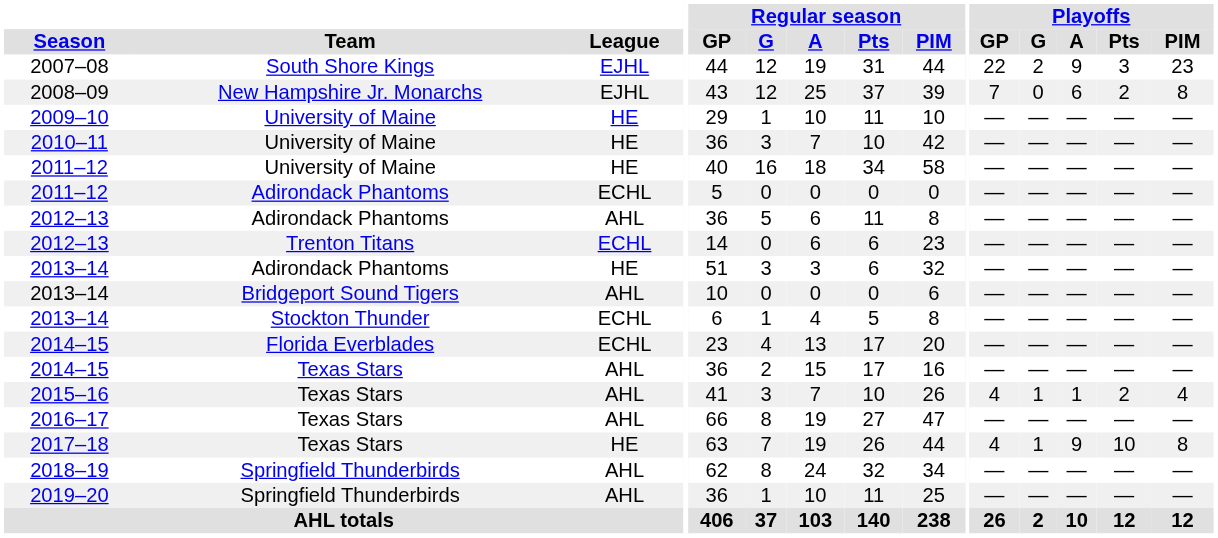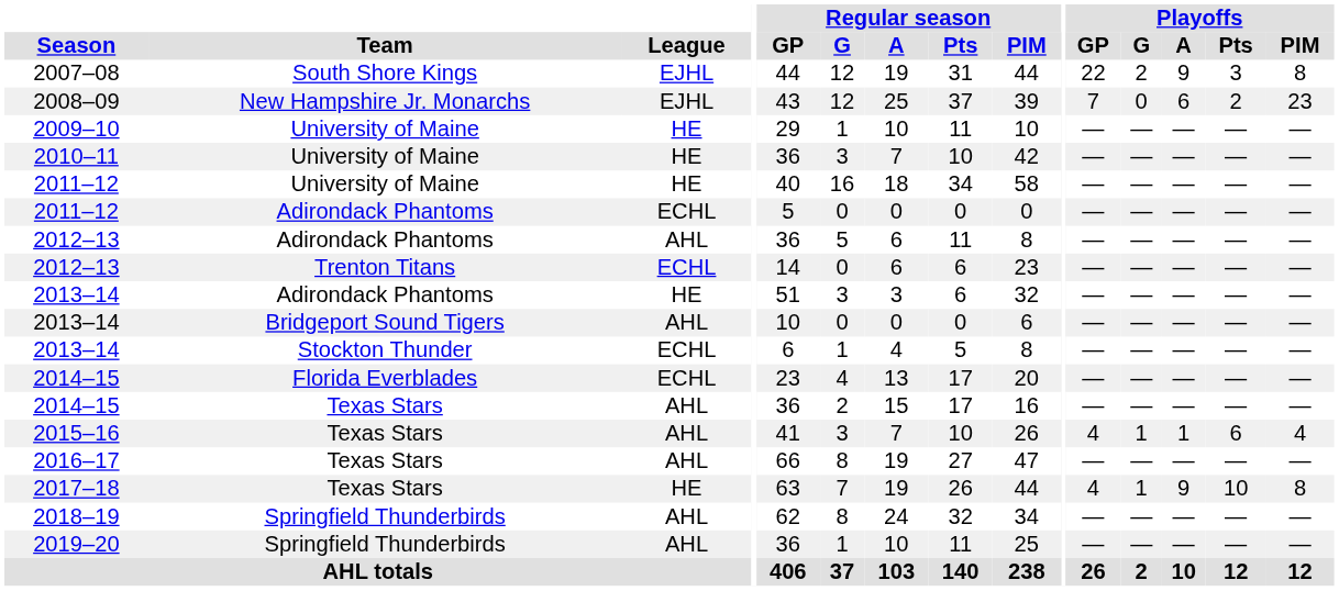 <table border="0" cellpadding="1" cellspacing="0" style="text-align:center; width:60em">
 <tr bgcolor="#e0e0e0">
 <th colspan="3" bgcolor="#ffffff"></th>
 <th rowspan="99" bgcolor="#ffffff"></th>
 <th colspan="5"><a href='#'>Regular season</a></th>
 <th rowspan="99" bgcolor="#ffffff"></th>
 <th colspan="5"><a href='#'>Playoffs</a></th>
 </tr>
 <tr bgcolor="#e0e0e0">
 <th><a href='#'>Season</a></th>
 <th>Team</th>
 <th>League</th>
 <th>GP</th>
 <th><a href='#'>G</a></th>
 <th><a href='#'>A</a></th>
 <th><a href='#'>Pts</a></th>
 <th><a href='#'>PIM</a></th>
 <th>GP</th>
 <th>G</th>
 <th>A</th>
 <th>Pts</th>
 <th>PIM</th>
 </tr>
 <tr ALIGN="center">
 <td>2007–08</td>
 <td><a href='#'>South Shore Kings</a></td>
 <td><a href='#'>EJHL</a></td>
 <td>44</td>
 <td>12</td>
 <td>19</td>
 <td>31</td>
 <td>44</td>
 <td>22</td>
 <td>2</td>
 <td>9</td>
 <td>3</td>
-<td>23</td>
+<td>8</td>
 </tr>
 <tr ALIGN="center" bgcolor="#f0f0f0">
 <td>2008–09</td>
 <td><a href='#'>New Hampshire Jr. Monarchs</a></td>
 <td>EJHL</td>
 <td>43</td>
 <td>12</td>
 <td>25</td>
 <td>37</td>
 <td>39</td>
 <td>7</td>
 <td>0</td>
 <td>6</td>
 <td>2</td>
-<td>8</td>
+<td>23</td>
 </tr>
 <tr ALIGN="center">
 <td><a href='#'>2009–10</a></td>
 <td><a href='#'>University of Maine</a></td>
 <td><a href='#'>HE</a></td>
 <td>29</td>
 <td>1</td>
 <td>10</td>
 <td>11</td>
 <td>10</td>
 <td>—</td>
 <td>—</td>
 <td>—</td>
 <td>—</td>
 <td>—</td>
 </tr>
 <tr ALIGN="center" bgcolor="#f0f0f0">
 <td><a href='#'>2010–11</a></td>
 <td>University of Maine</td>
 <td>HE</td>
 <td>36</td>
 <td>3</td>
 <td>7</td>
 <td>10</td>
 <td>42</td>
 <td>—</td>
 <td>—</td>
 <td>—</td>
 <td>—</td>
 <td>—</td>
 </tr>
 <tr ALIGN="center">
 <td><a href='#'>2011–12</a></td>
 <td>University of Maine</td>
 <td>HE</td>
 <td>40</td>
 <td>16</td>
 <td>18</td>
 <td>34</td>
 <td>58</td>
 <td>—</td>
 <td>—</td>
 <td>—</td>
 <td>—</td>
 <td>—</td>
 </tr>
 <tr ALIGN="center" bgcolor="#f0f0f0">
 <td><a href='#'>2011–12</a></td>
 <td><a href='#'>Adirondack Phantoms</a></td>
 <td>ECHL</td>
 <td>5</td>
 <td>0</td>
 <td>0</td>
 <td>0</td>
 <td>0</td>
 <td>—</td>
 <td>—</td>
 <td>—</td>
 <td>—</td>
 <td>—</td>
 </tr>
 <tr ALIGN="center">
 <td><a href='#'>2012–13</a></td>
 <td>Adirondack Phantoms</td>
 <td>AHL</td>
 <td>36</td>
 <td>5</td>
 <td>6</td>
 <td>11</td>
 <td>8</td>
 <td>—</td>
 <td>—</td>
 <td>—</td>
 <td>—</td>
 <td>—</td>
 </tr>
 <tr ALIGN="center" bgcolor="#f0f0f0">
 <td><a href='#'>2012–13</a></td>
 <td><a href='#'>Trenton Titans</a></td>
 <td><a href='#'>ECHL</a></td>
 <td>14</td>
 <td>0</td>
 <td>6</td>
 <td>6</td>
 <td>23</td>
 <td>—</td>
 <td>—</td>
 <td>—</td>
 <td>—</td>
 <td>—</td>
 </tr>
 <tr ALIGN="center">
 <td><a href='#'>2013–14</a></td>
 <td>Adirondack Phantoms</td>
 <td>HE</td>
 <td>51</td>
 <td>3</td>
 <td>3</td>
 <td>6</td>
 <td>32</td>
 <td>—</td>
 <td>—</td>
 <td>—</td>
 <td>—</td>
 <td>—</td>
 </tr>
 <tr ALIGN="center" bgcolor="#f0f0f0">
 <td>2013–14</td>
 <td><a href='#'>Bridgeport Sound Tigers</a></td>
 <td>AHL</td>
 <td>10</td>
 <td>0</td>
 <td>0</td>
 <td>0</td>
 <td>6</td>
 <td>—</td>
 <td>—</td>
 <td>—</td>
 <td>—</td>
 <td>—</td>
 </tr>
 <tr ALIGN="center">
 <td><a href='#'>2013–14</a></td>
 <td><a href='#'>Stockton Thunder</a></td>
 <td>ECHL</td>
 <td>6</td>
 <td>1</td>
 <td>4</td>
 <td>5</td>
 <td>8</td>
 <td>—</td>
 <td>—</td>
 <td>—</td>
 <td>—</td>
 <td>—</td>
 </tr>
 <tr ALIGN="center" bgcolor="#f0f0f0">
 <td><a href='#'>2014–15</a></td>
 <td><a href='#'>Florida Everblades</a></td>
 <td>ECHL</td>
 <td>23</td>
 <td>4</td>
 <td>13</td>
 <td>17</td>
 <td>20</td>
 <td>—</td>
 <td>—</td>
 <td>—</td>
 <td>—</td>
 <td>—</td>
 </tr>
 <tr ALIGN="center">
 <td><a href='#'>2014–15</a></td>
 <td><a href='#'>Texas Stars</a></td>
 <td>AHL</td>
 <td>36</td>
 <td>2</td>
 <td>15</td>
 <td>17</td>
 <td>16</td>
 <td>—</td>
 <td>—</td>
 <td>—</td>
 <td>—</td>
 <td>—</td>
 </tr>
 <tr ALIGN="center" bgcolor="#f0f0f0">
 <td><a href='#'>2015–16</a></td>
 <td>Texas Stars</td>
 <td>AHL</td>
 <td>41</td>
 <td>3</td>
 <td>7</td>
 <td>10</td>
 <td>26</td>
 <td>4</td>
 <td>1</td>
 <td>1</td>
-<td>2</td>
+<td>6</td>
 <td>4</td>
 </tr>
 <tr ALIGN="center">
 <td><a href='#'>2016–17</a></td>
 <td>Texas Stars</td>
 <td>AHL</td>
 <td>66</td>
 <td>8</td>
 <td>19</td>
 <td>27</td>
 <td>47</td>
 <td>—</td>
 <td>—</td>
 <td>—</td>
 <td>—</td>
 <td>—</td>
 </tr>
 <tr ALIGN="center" bgcolor="#f0f0f0">
 <td><a href='#'>2017–18</a></td>
 <td>Texas Stars</td>
 <td>HE</td>
 <td>63</td>
 <td>7</td>
 <td>19</td>
 <td>26</td>
 <td>44</td>
 <td>4</td>
 <td>1</td>
 <td>9</td>
 <td>10</td>
 <td>8</td>
 </tr>
 <tr ALIGN="center">
 <td><a href='#'>2018–19</a></td>
 <td><a href='#'>Springfield Thunderbirds</a></td>
 <td>AHL</td>
 <td>62</td>
 <td>8</td>
 <td>24</td>
 <td>32</td>
 <td>34</td>
 <td>—</td>
 <td>—</td>
 <td>—</td>
 <td>—</td>
 <td>—</td>
 </tr>
 <tr ALIGN="center" bgcolor="#f0f0f0">
 <td><a href='#'>2019–20</a></td>
 <td>Springfield Thunderbirds</td>
 <td>AHL</td>
 <td>36</td>
 <td>1</td>
 <td>10</td>
 <td>11</td>
 <td>25</td>
 <td>—</td>
 <td>—</td>
 <td>—</td>
 <td>—</td>
 <td>—</td>
 </tr>
 <tr bgcolor="#e0e0e0">
 <th colspan="3">AHL totals</th>
 <th>406</th>
 <th>37</th>
 <th>103</th>
 <th>140</th>
 <th>238</th>
 <th>26</th>
 <th>2</th>
 <th>10</th>
 <th>12</th>
 <th>12</th>
 </tr>
 </table>
